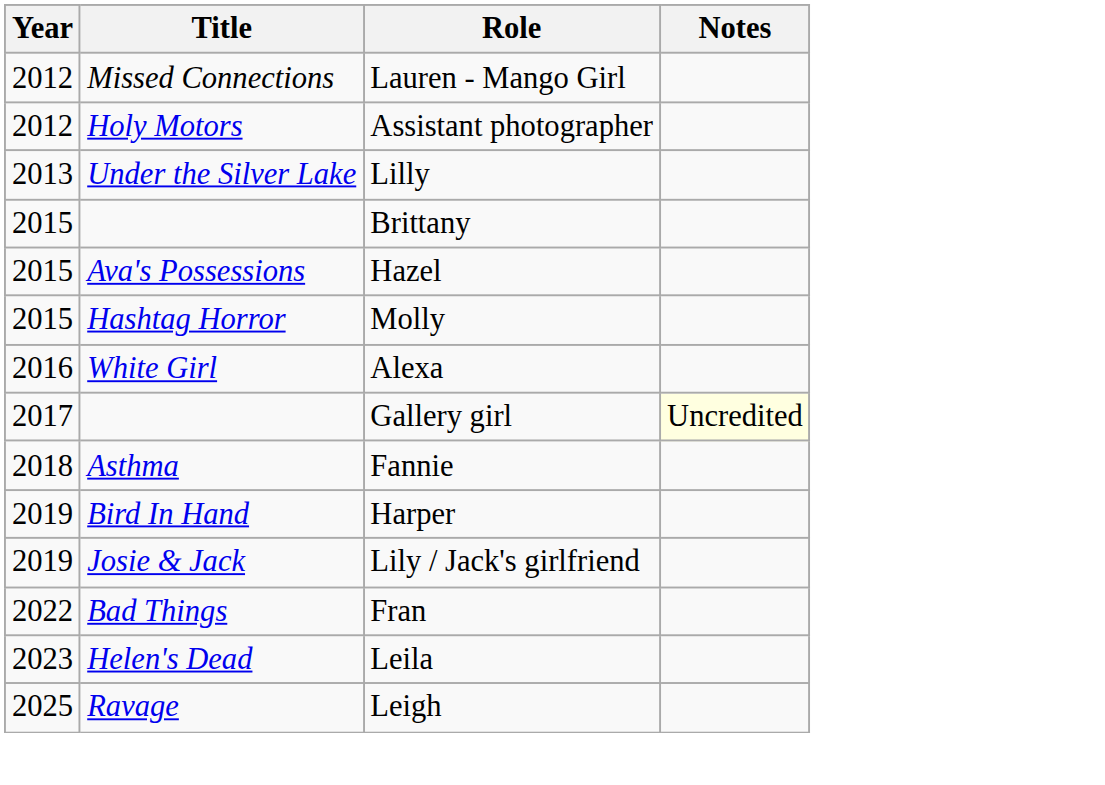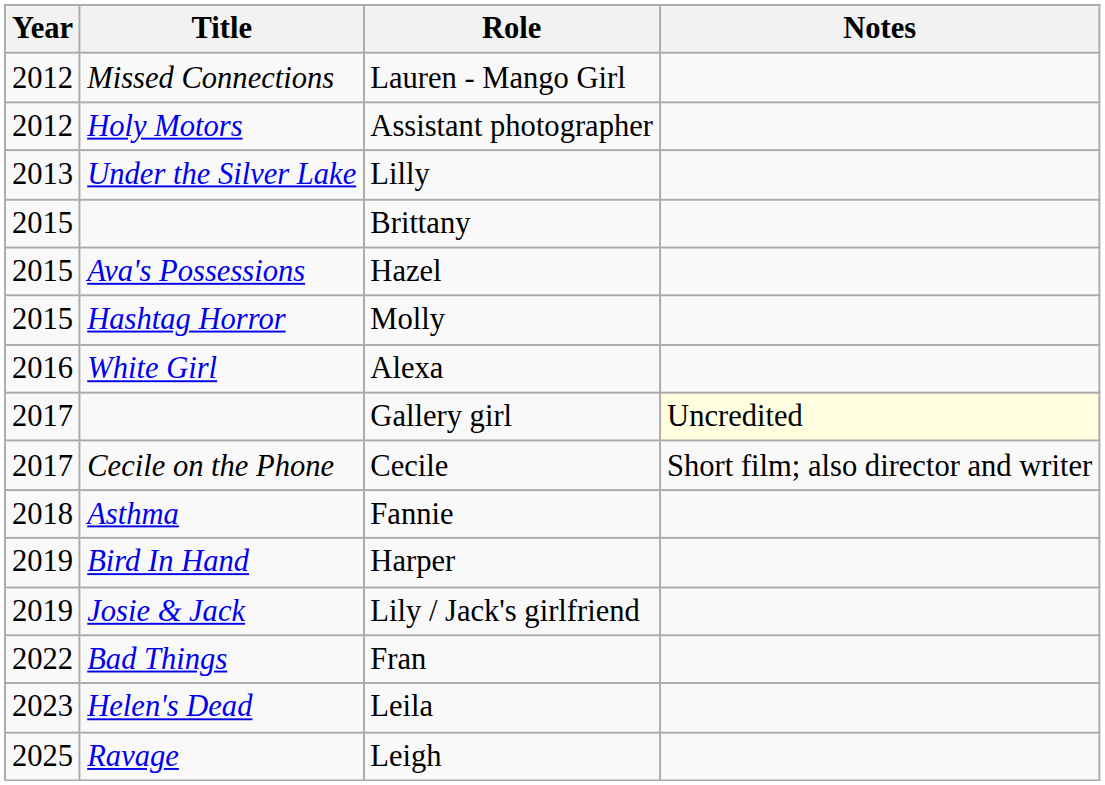 <table class="wikitable sortable">
 <tr>
 <th>Year</th>
 <th>Title</th>
 <th>Role</th>
 <th class="unsortable">Notes</th>
 </tr>
 <tr>
 <td>2012</td>
 <td><em>Missed Connections</em></td>
 <td>Lauren - Mango Girl</td>
 <td></td>
 </tr>
 <tr>
 <td>2012</td>
 <td><em><a href='#'>Holy Motors</a></em></td>
 <td>Assistant photographer</td>
 <td></td>
 </tr>
 <tr>
 <td>2013</td>
 <td><em><a href='#'>Under the Silver Lake</a></em></td>
 <td>Lilly</td>
 <td></td>
 </tr>
 <tr>
 <td>2015</td>
 <td><em></em></td>
 <td>Brittany</td>
 <td></td>
 </tr>
 <tr>
 <td>2015</td>
 <td><em><a href='#'>Ava's Possessions</a></em></td>
 <td>Hazel</td>
 <td></td>
 </tr>
 <tr>
 <td>2015</td>
 <td><em><a href='#'>Hashtag Horror</a></em></td>
 <td>Molly</td>
 <td></td>
 </tr>
 <tr>
 <td>2016</td>
 <td><em><a href='#'>White Girl</a></em></td>
 <td>Alexa</td>
 <td></td>
 </tr>
 <tr>
 <td>2017</td>
 <td><em></em></td>
 <td>Gallery girl</td>
 <td style="background: lightyellow;">Uncredited</td>
 </tr>
 <tr>
+<td>2017</td>
+<td><em>Cecile on the Phone</em></td>
+<td>Cecile</td>
+<td>Short film; also director and writer</td>
+</tr>
+<tr>
 <td>2018</td>
 <td><em><a href='#'>Asthma</a></em></td>
 <td>Fannie</td>
 <td></td>
 </tr>
 <tr>
 <td>2019</td>
 <td><em><a href='#'>Bird In Hand</a></em></td>
 <td>Harper</td>
 <td></td>
 </tr>
 <tr>
 <td>2019</td>
 <td><em><a href='#'>Josie & Jack</a></em></td>
 <td>Lily / Jack's girlfriend</td>
 <td></td>
 </tr>
 <tr>
 <td>2022</td>
 <td><em><a href='#'>Bad Things</a></em></td>
 <td>Fran</td>
 <td></td>
 </tr>
 <tr>
 <td>2023</td>
 <td><em><a href='#'>Helen's Dead</a></em></td>
 <td>Leila</td>
 <td></td>
 </tr>
 <tr>
 <td>2025</td>
 <td><em><a href='#'>Ravage</a></em></td>
 <td>Leigh</td>
 <td></td>
 </tr>
 </table>
